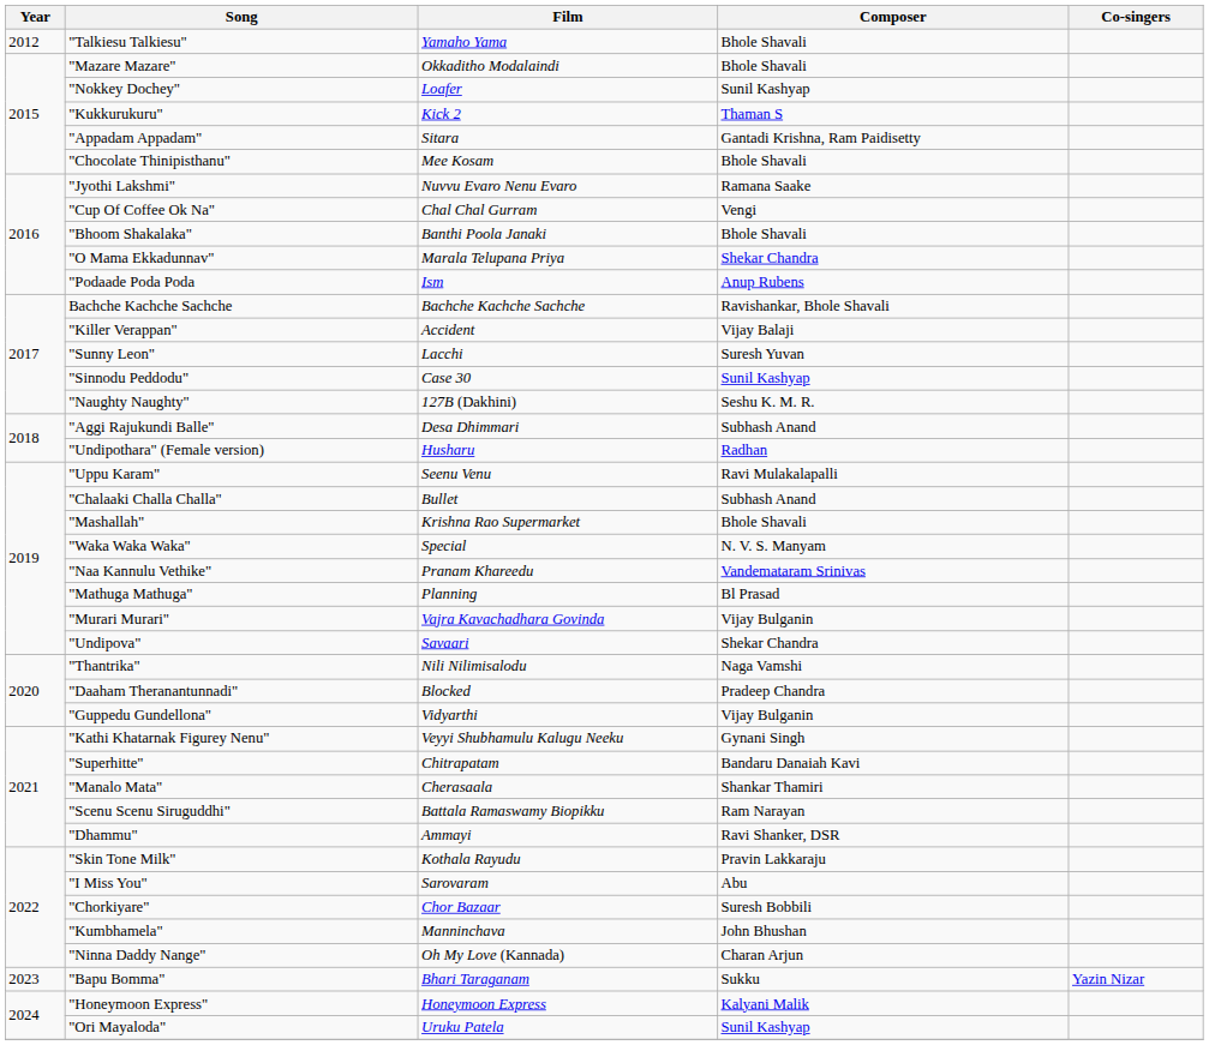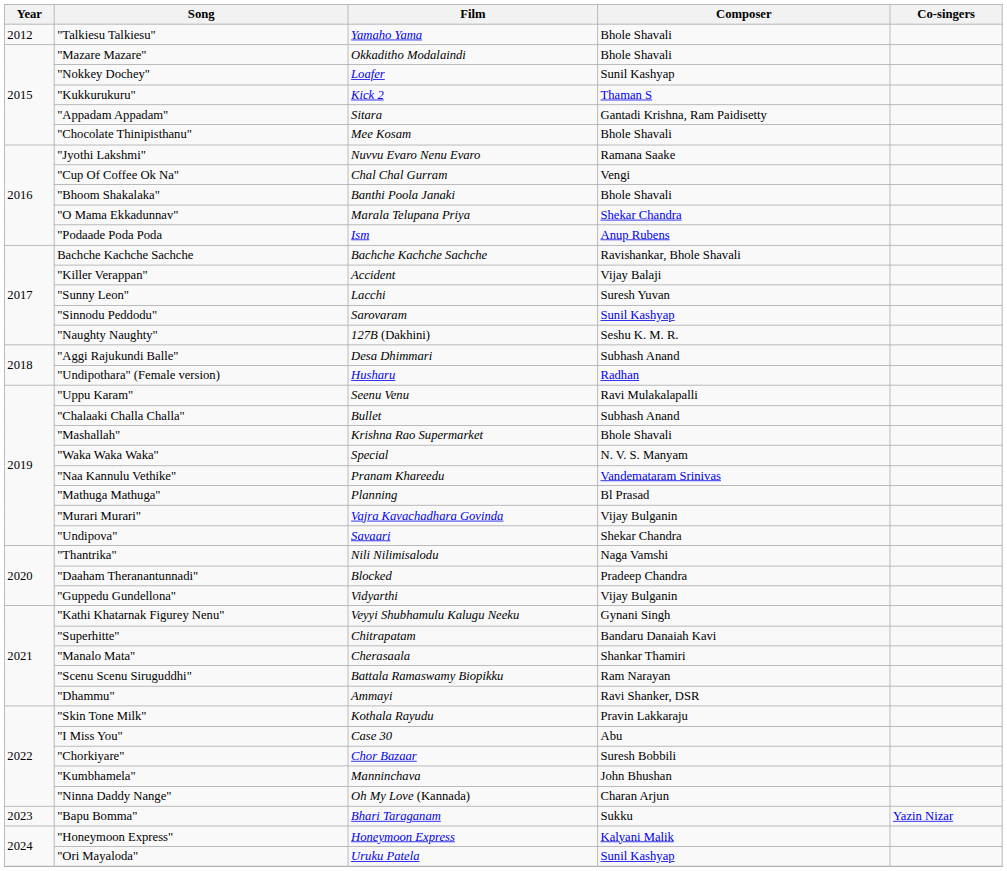 <table class="wikitable" style="width:100%;">
 <tr>
 <th width=5%>Year</th>
 <th>Song</th>
 <th style="width:25%;">Film</th>
 <th>Composer</th>
 <th>Co-singers</th>
 </tr>
 <tr>
 <td>2012</td>
 <td>"Talkiesu Talkiesu"</td>
 <td><em><a href='#'>Yamaho Yama</a></em></td>
 <td>Bhole Shavali</td>
 <td></td>
 </tr>
 <tr>
 <td rowspan="5">2015</td>
 <td>"Mazare Mazare"</td>
 <td><em>Okkaditho Modalaindi</em></td>
 <td>Bhole Shavali</td>
 <td></td>
 </tr>
 <tr>
 <td>"Nokkey Dochey"</td>
 <td><em><a href='#'>Loafer</a></em></td>
 <td>Sunil Kashyap</td>
 <td></td>
 </tr>
 <tr>
 <td>"Kukkurukuru"</td>
 <td><em><a href='#'>Kick 2</a></em></td>
 <td><a href='#'>Thaman S</a></td>
 <td></td>
 </tr>
 <tr>
 <td>"Appadam Appadam"</td>
 <td><em>Sitara </em></td>
 <td>Gantadi Krishna, Ram Paidisetty</td>
 <td></td>
 </tr>
 <tr>
 <td>"Chocolate Thinipisthanu"</td>
 <td><em>Mee Kosam</em></td>
 <td>Bhole Shavali</td>
 <td></td>
 </tr>
 <tr>
 <td rowspan="5">2016</td>
 <td>"Jyothi Lakshmi"</td>
 <td><em>Nuvvu Evaro Nenu Evaro</em></td>
 <td>Ramana Saake</td>
 <td></td>
 </tr>
 <tr>
 <td>"Cup Of Coffee Ok Na"</td>
 <td><em>Chal Chal Gurram</em></td>
 <td>Vengi</td>
 <td></td>
 </tr>
 <tr>
 <td>"Bhoom Shakalaka"</td>
 <td><em>Banthi Poola Janaki</em></td>
 <td>Bhole Shavali</td>
 <td></td>
 </tr>
 <tr>
 <td>"O Mama Ekkadunnav"</td>
 <td><em>Marala Telupana Priya</em></td>
 <td><a href='#'>Shekar Chandra</a></td>
 <td></td>
 </tr>
 <tr>
 <td>"Podaade Poda Poda</td>
 <td><em><a href='#'>Ism</a></em></td>
 <td><a href='#'>Anup Rubens</a></td>
 <td></td>
 </tr>
 <tr>
 <td rowspan="5">2017</td>
 <td>Bachche Kachche Sachche</td>
 <td><em>Bachche Kachche Sachche</em></td>
 <td>Ravishankar, Bhole Shavali</td>
 <td></td>
 </tr>
 <tr>
 <td>"Killer Verappan"</td>
 <td><em>Accident</em></td>
 <td>Vijay Balaji</td>
 <td></td>
 </tr>
 <tr>
 <td>"Sunny Leon"</td>
 <td><em>Lacchi</em></td>
 <td>Suresh Yuvan</td>
 <td></td>
 </tr>
 <tr>
 <td>"Sinnodu Peddodu"</td>
-<td><em>Case 30</em></td>
+<td><em>Sarovaram</em></td>
 <td><a href='#'>Sunil Kashyap</a></td>
 <td></td>
 </tr>
 <tr>
 <td>"Naughty Naughty"</td>
 <td><em>127B</em> (Dakhini)</td>
 <td>Seshu K. M. R.</td>
 <td></td>
 </tr>
 <tr>
 <td rowspan="2">2018</td>
 <td>"Aggi Rajukundi Balle"</td>
 <td><em>Desa Dhimmari</em></td>
 <td>Subhash Anand</td>
 <td></td>
 </tr>
 <tr>
 <td>"Undipothara" (Female version)</td>
 <td><em><a href='#'>Husharu</a></em></td>
 <td><a href='#'>Radhan</a></td>
 <td></td>
 </tr>
 <tr>
 <td rowspan="8">2019</td>
 <td>"Uppu Karam"</td>
 <td><em>Seenu Venu</em></td>
 <td>Ravi Mulakalapalli</td>
 <td></td>
 </tr>
 <tr>
 <td>"Chalaaki Challa Challa"</td>
 <td><em>Bullet</em></td>
 <td>Subhash Anand</td>
 <td></td>
 </tr>
 <tr>
 <td>"Mashallah"</td>
 <td><em>Krishna Rao Supermarket</em></td>
 <td>Bhole Shavali</td>
 <td></td>
 </tr>
 <tr>
 <td>"Waka Waka Waka"</td>
 <td><em>Special</em></td>
 <td>N. V. S. Manyam</td>
 <td></td>
 </tr>
 <tr>
 <td>"Naa Kannulu Vethike"</td>
 <td><em>Pranam Khareedu</em></td>
 <td><a href='#'>Vandemataram Srinivas</a></td>
 <td></td>
 </tr>
 <tr>
 <td>"Mathuga Mathuga"</td>
 <td><em>Planning</em></td>
 <td>Bl Prasad</td>
 <td></td>
 </tr>
 <tr>
 <td>"Murari Murari"</td>
 <td><em><a href='#'>Vajra Kavachadhara Govinda</a></em></td>
 <td>Vijay Bulganin</td>
 <td></td>
 </tr>
 <tr>
 <td>"Undipova"</td>
 <td><a href='#'><em>Savaari</em></a></td>
 <td>Shekar Chandra</td>
 <td></td>
 </tr>
 <tr>
 <td rowspan="3">2020</td>
 <td>"Thantrika"</td>
 <td><em>Nili Nilimisalodu</em></td>
 <td>Naga Vamshi</td>
 <td></td>
 </tr>
 <tr>
 <td>"Daaham Theranantunnadi"</td>
 <td><em>Blocked</em></td>
 <td>Pradeep Chandra</td>
 <td></td>
 </tr>
 <tr>
 <td>"Guppedu Gundellona"</td>
 <td><em>Vidyarthi</em></td>
 <td>Vijay Bulganin</td>
 <td></td>
 </tr>
 <tr>
 <td rowspan="5">2021</td>
 <td>"Kathi Khatarnak Figurey Nenu"</td>
 <td><em>Veyyi Shubhamulu Kalugu Neeku</em></td>
 <td>Gynani Singh</td>
 <td></td>
 </tr>
 <tr>
 <td>"Superhitte"</td>
 <td><em>Chitrapatam</em></td>
 <td>Bandaru Danaiah Kavi</td>
 <td></td>
 </tr>
 <tr>
 <td>"Manalo Mata"</td>
 <td><em>Cherasaala</em></td>
 <td>Shankar Thamiri</td>
 <td></td>
 </tr>
 <tr>
 <td>"Scenu Scenu Siruguddhi"</td>
 <td><em>Battala Ramaswamy Biopikku</em></td>
 <td>Ram Narayan</td>
 <td></td>
 </tr>
 <tr>
 <td>"Dhammu"</td>
 <td><em>Ammayi</em></td>
 <td>Ravi Shanker, DSR</td>
 <td></td>
 </tr>
 <tr>
 <td rowspan="5">2022</td>
 <td>"Skin Tone Milk"</td>
 <td><em>Kothala Rayudu</em></td>
 <td>Pravin Lakkaraju</td>
 <td></td>
 </tr>
 <tr>
 <td>"I Miss You"</td>
-<td><em>Sarovaram</em></td>
+<td><em>Case 30</em></td>
 <td>Abu</td>
 <td></td>
 </tr>
 <tr>
 <td>"Chorkiyare"</td>
 <td><em><a href='#'>Chor Bazaar</a></em></td>
 <td>Suresh Bobbili</td>
 <td></td>
 </tr>
 <tr>
 <td>"Kumbhamela"</td>
 <td><em>Manninchava</em></td>
 <td>John Bhushan</td>
 <td></td>
 </tr>
 <tr>
 <td>"Ninna Daddy Nange"</td>
 <td><em>Oh My Love</em> (Kannada)</td>
 <td>Charan Arjun</td>
 <td></td>
 </tr>
 <tr>
 <td>2023</td>
 <td>"Bapu Bomma"</td>
 <td><em><a href='#'>Bhari Taraganam</a></em></td>
 <td>Sukku</td>
 <td><a href='#'>Yazin Nizar</a></td>
 </tr>
 <tr>
 <td rowspan="2">2024</td>
 <td>"Honeymoon Express"</td>
 <td><a href='#'><em>Honeymoon Express</em></a></td>
 <td><a href='#'>Kalyani Malik</a></td>
 <td></td>
 </tr>
 <tr>
 <td>"Ori Mayaloda"</td>
 <td><em><a href='#'>Uruku Patela</a></em></td>
 <td><a href='#'>Sunil Kashyap</a></td>
 <td></td>
 </tr>
 <tr>
 </tr>
 </table>
